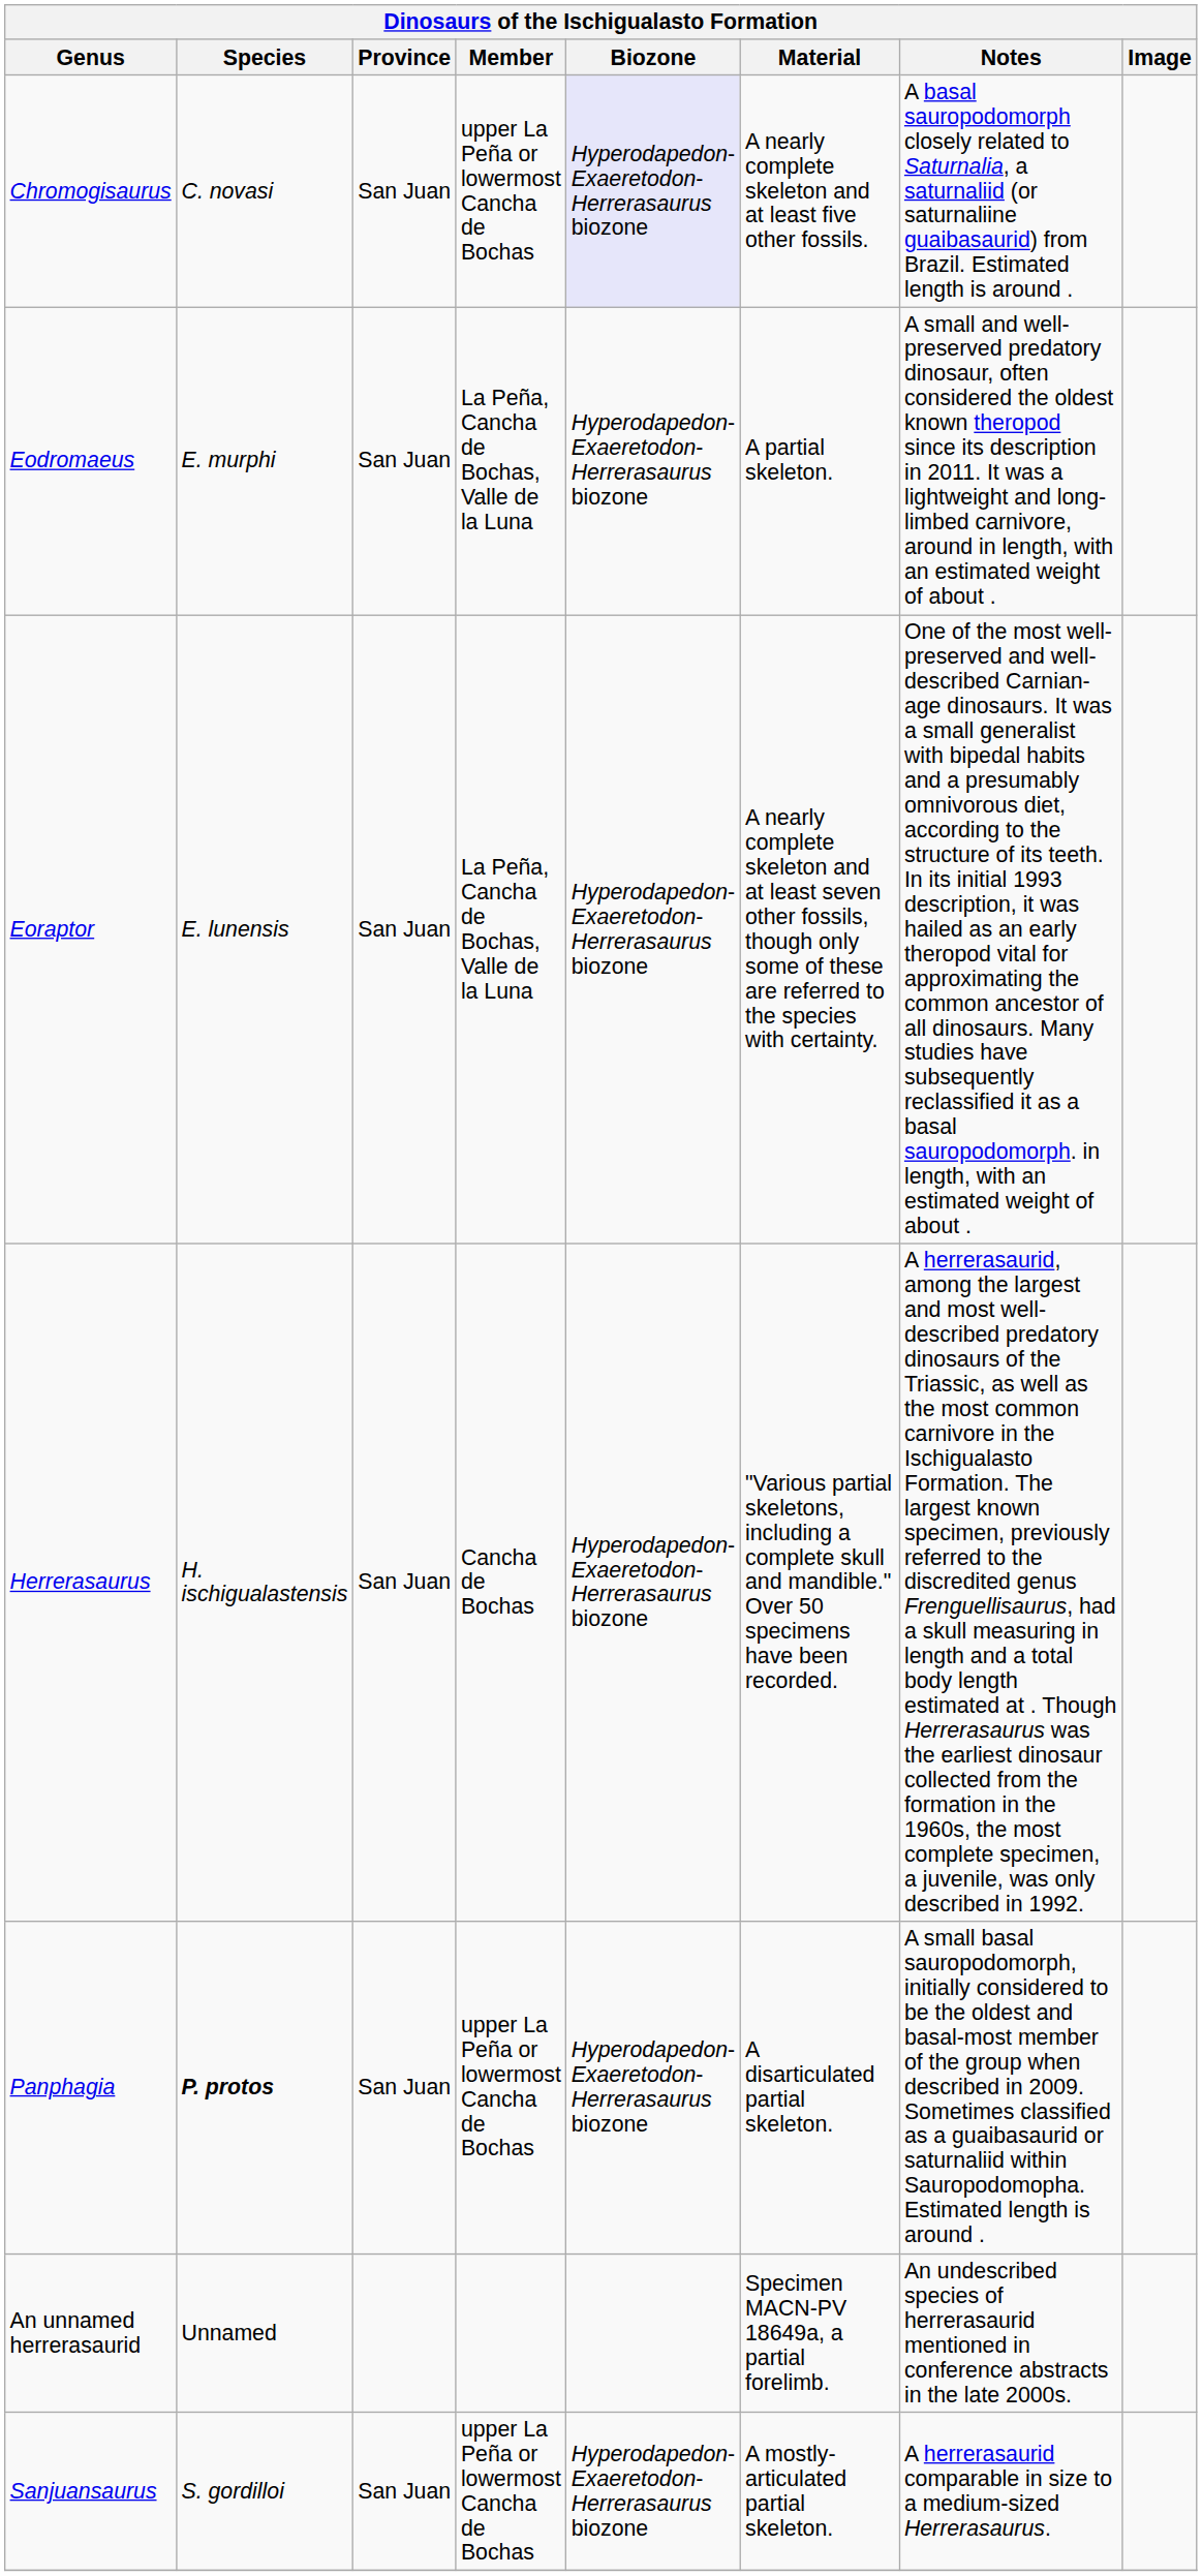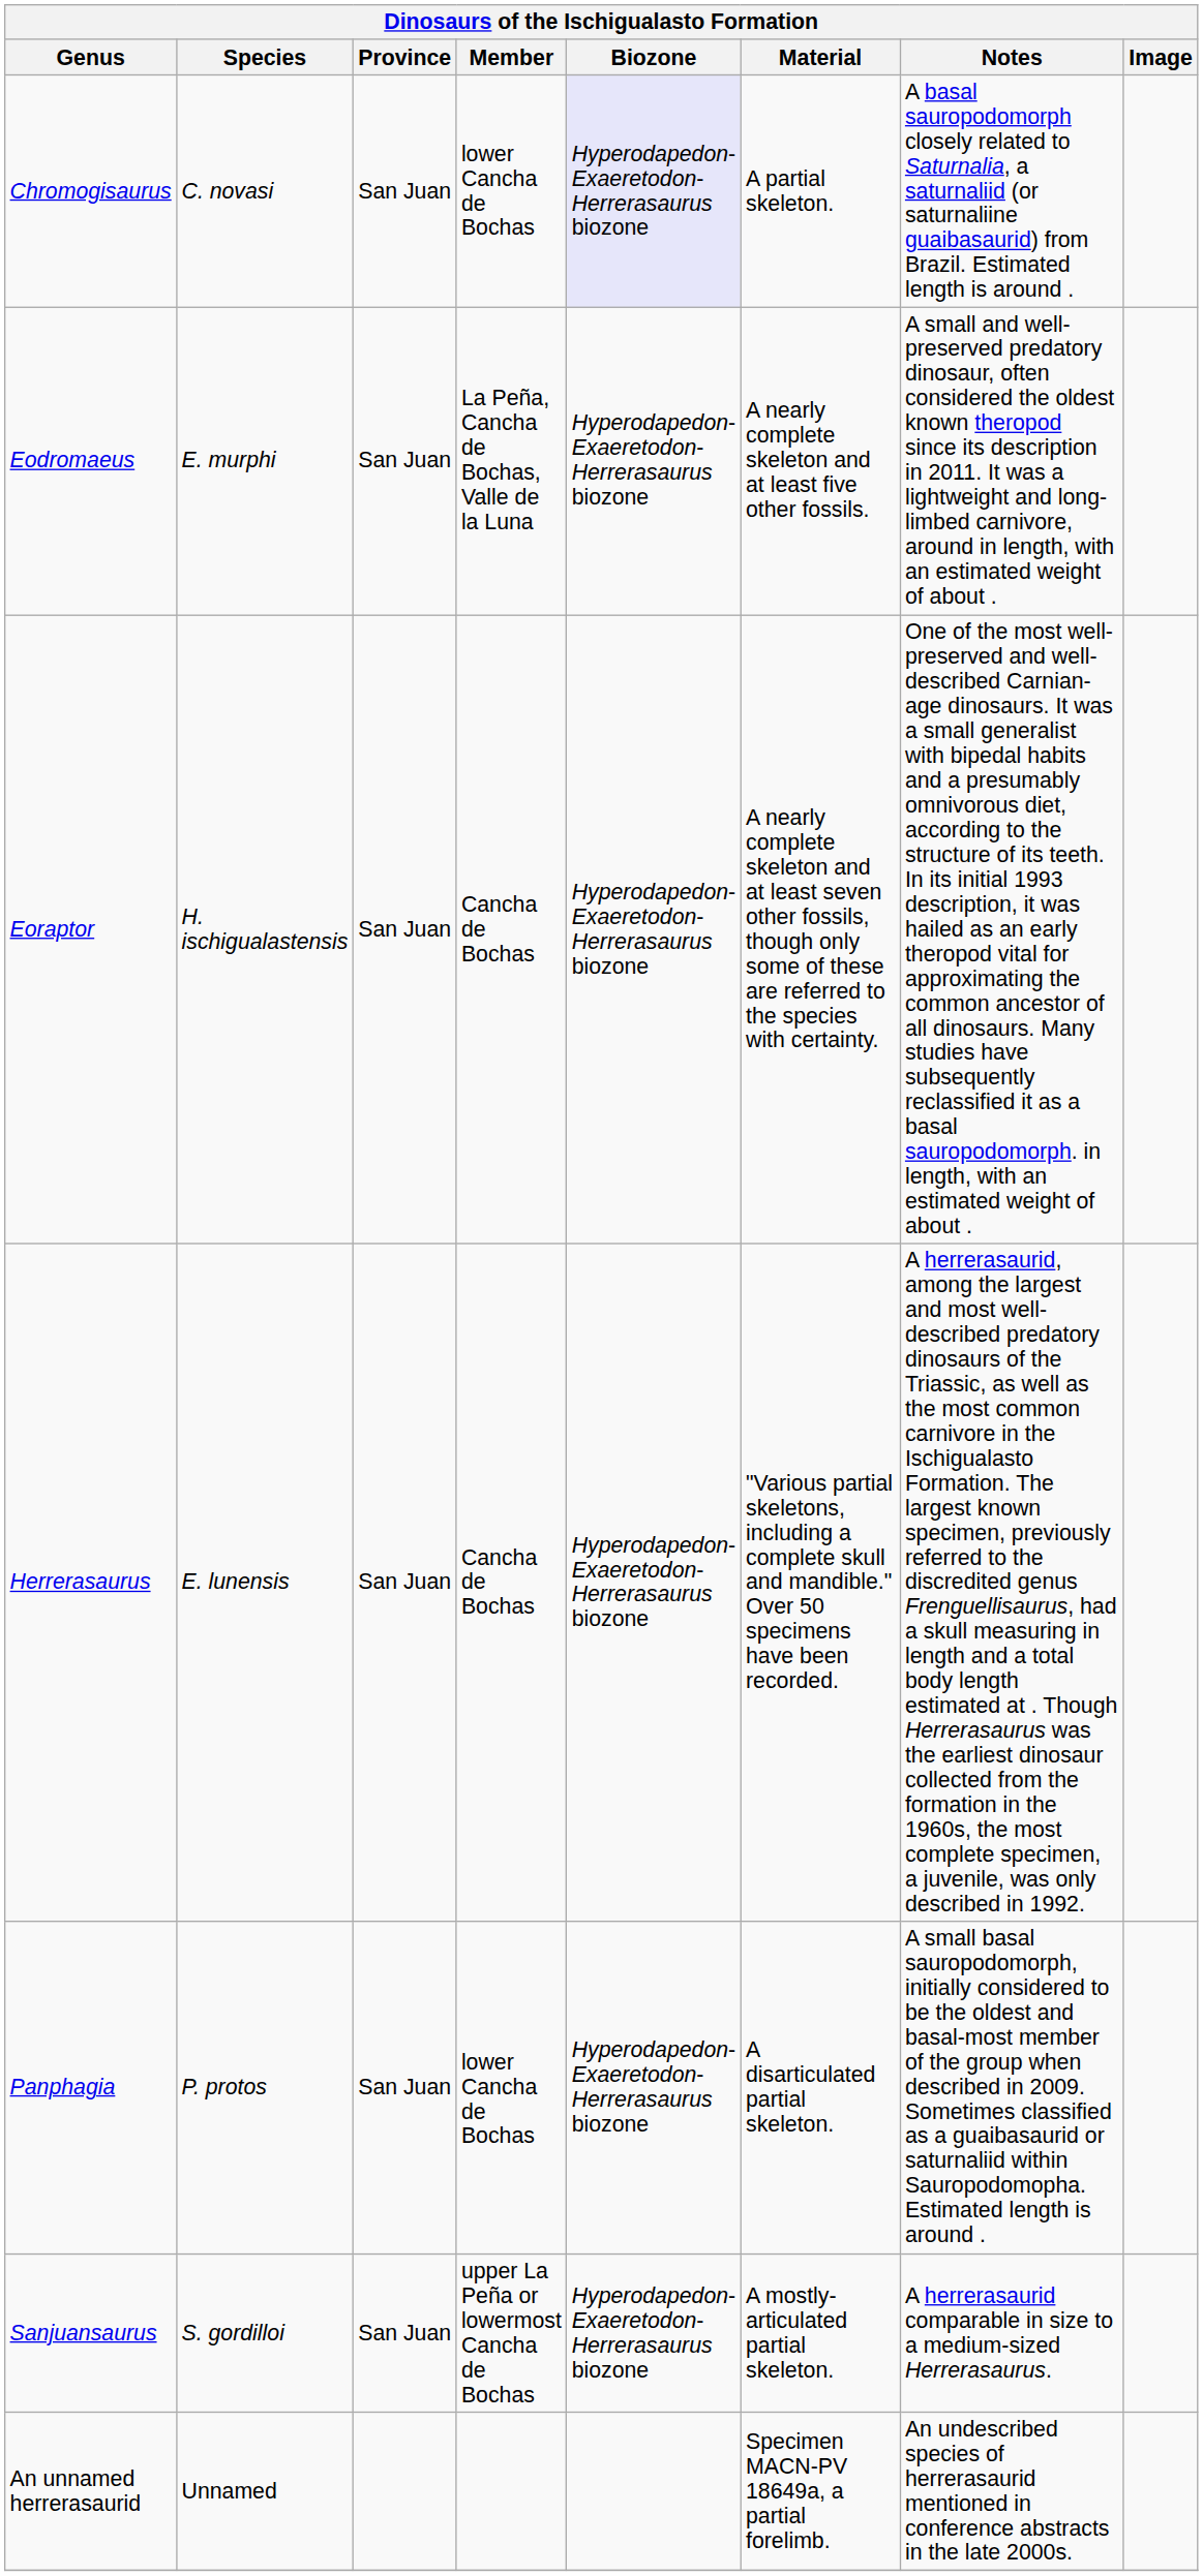 <table class="wikitable" align="center">
 <tr>
 <th colspan="8" align="center"><strong><a href='#'>Dinosaurs</a> of the Ischigualasto Formation</strong></th>
 </tr>
 <tr>
 <th>Genus</th>
 <th>Species</th>
 <th>Province</th>
 <th>Member</th>
 <th>Biozone</th>
 <th width="20%">Material</th>
 <th width="30%">Notes</th>
 <th>Image</th>
 </tr>
 <tr>
 <td><em><a href='#'>Chromogisaurus</a></em></td>
 <td><em>C. novasi</em></td>
 <td>San Juan<em></em></td>
-<td>upper La Peña or lowermost Cancha de Bochas</td>
+<td>lower Cancha de Bochas<em></em></td>
 <td style="background: lavender;"><em>Hyperodapedon</em>-<em>Exaeretodon</em>-<em>Herrerasaurus</em> biozone</td>
-<td>A nearly complete skeleton and at least five other fossils.</td>
+<td>A partial skeleton.<em></em></td>
 <td>A <a href='#'>basal</a> <a href='#'>sauropodomorph</a> closely related to <em><a href='#'>Saturnalia</a></em>, a <a href='#'>saturnaliid</a> (or saturnaliine <a href='#'>guaibasaurid</a>) from Brazil. Estimated length is around .</td>
 <td></td>
 </tr>
 <tr>
 <td><em><a href='#'>Eodromaeus</a></em></td>
 <td><em>E. murphi</em></td>
 <td>San Juan</td>
 <td>La Peña,<br>Cancha de Bochas,<br>Valle de la Luna</td>
 <td><em>Hyperodapedon</em>-<em>Exaeretodon</em>-<em>Herrerasaurus</em> biozone</td>
-<td>A partial skeleton.<em></em></td>
+<td>A nearly complete skeleton and at least five other fossils.</td>
 <td>A small and well-preserved predatory dinosaur, often considered the oldest known <a href='#'>theropod</a> since its description in 2011. It was a lightweight and long-limbed carnivore, around  in length, with an estimated weight of about .</td>
 <td></td>
 </tr>
 <tr>
 <td><em><a href='#'>Eoraptor</a></em></td>
-<td><em>E. lunensis</em></td>
+<td><em>H. ischigualastensis</em></td>
 <td>San Juan</td>
-<td>La Peña,<br>Cancha de Bochas,<br>Valle de la Luna</td>
+<td>Cancha de Bochas</td>
 <td><em>Hyperodapedon</em>-<em>Exaeretodon</em>-<em>Herrerasaurus</em> biozone</td>
 <td>A nearly complete skeleton and at least seven other fossils, though only some of these are referred to the species with certainty.</td>
 <td>One of the most well-preserved and well-described Carnian-age dinosaurs. It was a small generalist with bipedal habits and a presumably omnivorous diet, according to the structure of its teeth. In its initial 1993 description, it was hailed as an early theropod vital for approximating the common ancestor of all dinosaurs. Many studies have subsequently reclassified it as a basal <a href='#'>sauropodomorph</a>.   in length, with an estimated weight of about .</td>
 <td></td>
 </tr>
 <tr>
 <td><em><a href='#'>Herrerasaurus</a></em></td>
-<td><em>H. ischigualastensis</em></td>
+<td><em>E. lunensis</em></td>
 <td>San Juan</td>
 <td>Cancha de Bochas</td>
 <td><em>Hyperodapedon</em>-<em>Exaeretodon</em>-<em>Herrerasaurus</em> biozone</td>
 <td>"Various partial skeletons, including a complete skull and mandible." Over 50 specimens have been recorded.</td>
 <td>A <a href='#'>herrerasaurid</a>, among the largest and most well-described predatory dinosaurs of the Triassic, as well as the most common carnivore in the Ischigualasto Formation. The largest known specimen, previously referred to the discredited genus <em>Frenguellisaurus</em>, had a skull measuring  in length and a total body length estimated at . Though <em>Herrerasaurus</em> was the earliest dinosaur collected from the formation in the 1960s, the most complete specimen, a juvenile, was only described in 1992.</td>
 <td></td>
 </tr>
 <tr>
 <td><em><a href='#'>Panphagia</a></em></td>
-<td><strong><em>P. protos</em></strong></td>
+<td><em>P. protos</em></td>
+<td>San Juan</td>
+<td><br>lower Cancha de Bochas</td>
+<td><em>Hyperodapedon</em>-<em>Exaeretodon</em>-<em>Herrerasaurus</em> biozone</td>
+<td>A disarticulated partial skeleton.</td>
+<td>A small basal sauropodomorph, initially considered to be the oldest and basal-most member of the group when described in 2009. Sometimes classified as a guaibasaurid or saturnaliid within Sauropodomopha. Estimated length is around .</td>
+<td></td>
+</tr>
+<tr>
+<td><em><a href='#'>Sanjuansaurus</a></em></td>
+<td><em>S. gordilloi</em></td>
 <td>San Juan</td>
 <td>upper La Peña or lowermost Cancha de Bochas</td>
 <td><em>Hyperodapedon</em>-<em>Exaeretodon</em>-<em>Herrerasaurus</em> biozone</td>
-<td>A disarticulated partial skeleton.</td>
-<td>A small basal sauropodomorph, initially considered to be the oldest and basal-most member of the group when described in 2009. Sometimes classified as a guaibasaurid or saturnaliid within Sauropodomopha. Estimated length is around .</td>
+<td>A mostly-articulated partial skeleton.</td>
+<td>A <a href='#'>herrerasaurid</a> comparable in size to a medium-sized <em>Herrerasaurus</em>.</td>
 <td></td>
 </tr>
 <tr>
 <td>An unnamed herrerasaurid</td>
 <td>Unnamed</td>
 <td></td>
 <td></td>
 <td></td>
 <td>Specimen MACN-PV 18649a, a partial forelimb.</td>
 <td>An undescribed species of herrerasaurid mentioned in conference abstracts in the late 2000s.</td>
 <td></td>
 </tr>
 <tr>
-<td><em><a href='#'>Sanjuansaurus</a></em></td>
-<td><em>S. gordilloi</em></td>
-<td>San Juan</td>
-<td>upper La Peña or lowermost Cancha de Bochas</td>
-<td><em>Hyperodapedon</em>-<em>Exaeretodon</em>-<em>Herrerasaurus</em> biozone</td>
-<td>A mostly-articulated partial skeleton.</td>
-<td>A <a href='#'>herrerasaurid</a> comparable in size to a medium-sized <em>Herrerasaurus</em>.</td>
-<td></td>
-</tr>
-<tr>
 </tr>
 </table>
